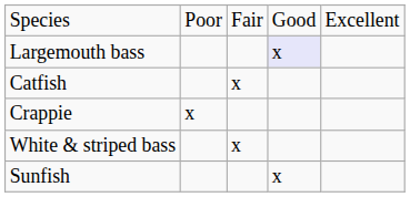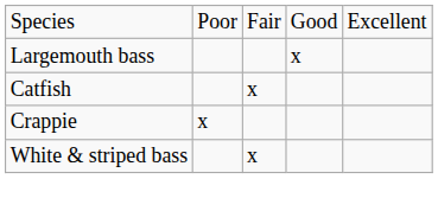 <table class="wikitable">
 <tr>
 <td>Species</td>
 <td>Poor</td>
 <td>Fair</td>
 <td>Good</td>
 <td>Excellent</td>
 </tr>
 <tr>
 <td>Largemouth bass</td>
 <td></td>
 <td></td>
-<td style="background: lavender;">x</td>
+<td>x</td>
 <td></td>
 </tr>
 <tr>
 <td>Catfish</td>
 <td></td>
 <td>x</td>
 <td></td>
 <td></td>
 </tr>
 <tr>
 <td>Crappie</td>
 <td>x</td>
 <td></td>
 <td></td>
 <td></td>
 </tr>
 <tr>
 <td>White & striped bass</td>
 <td></td>
 <td>x</td>
 <td></td>
 <td></td>
 </tr>
-<tr>
-<td>Sunfish</td>
-<td></td>
-<td></td>
-<td>x</td>
-<td></td>
-</tr>
 </table>
